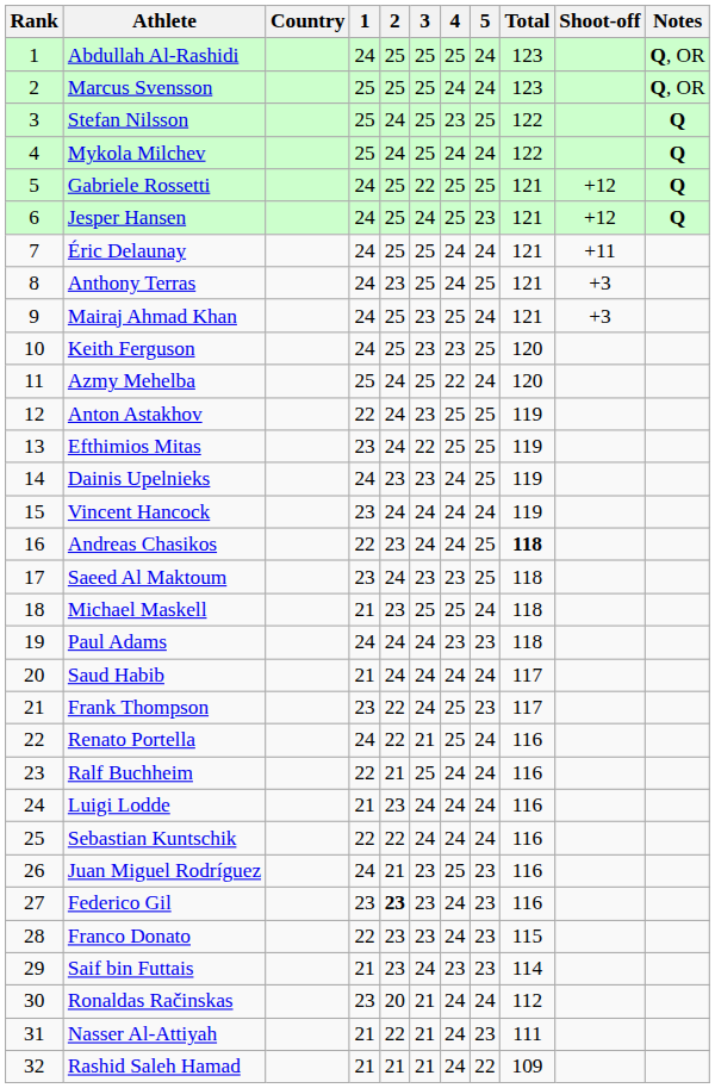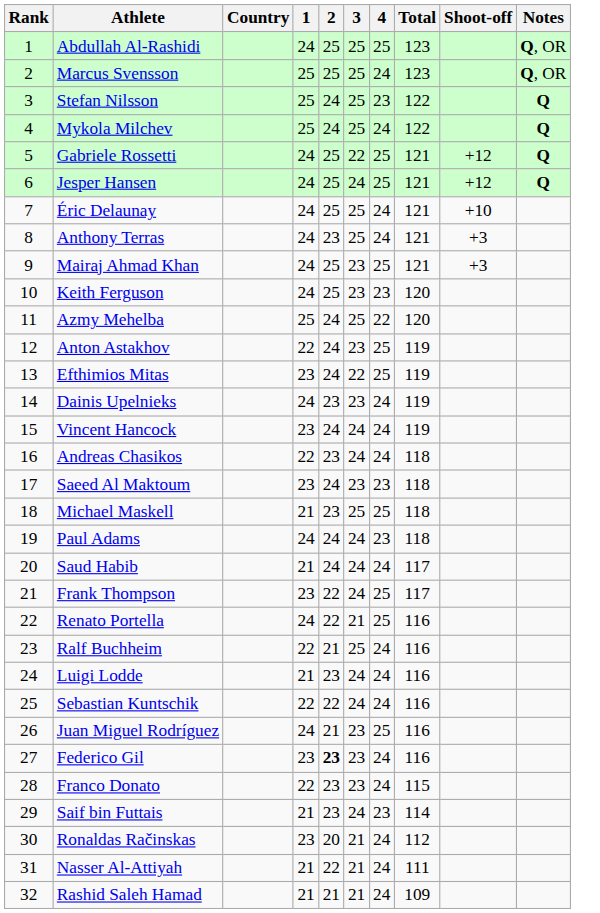 <table class="wikitable sortable" style="text-align:center">
 <tr>
 <th>Rank</th>
 <th>Athlete</th>
 <th>Country</th>
 <th>1</th>
 <th>2</th>
 <th>3</th>
 <th>4</th>
-<th>5</th>
 <th>Total</th>
 <th class="unsortable">Shoot-off</th>
 <th class="unsortable">Notes</th>
 </tr>
 <tr bgcolor=ccffcc>
 <td>1</td>
 <td align="left"><a href='#'>Abdullah Al-Rashidi</a></td>
 <td align="left"></td>
 <td>24</td>
 <td>25</td>
 <td>25</td>
 <td>25</td>
-<td>24</td>
 <td>123</td>
 <td></td>
 <td><strong>Q</strong>, OR</td>
 </tr>
 <tr bgcolor=ccffcc>
 <td>2</td>
 <td align="left"><a href='#'>Marcus Svensson</a></td>
 <td align="left"></td>
 <td>25</td>
 <td>25</td>
 <td>25</td>
-<td>24</td>
 <td>24</td>
 <td>123</td>
 <td></td>
 <td><strong>Q</strong>, OR</td>
 </tr>
 <tr bgcolor=ccffcc>
 <td>3</td>
 <td align="left"><a href='#'>Stefan Nilsson</a></td>
 <td align="left"></td>
 <td>25</td>
 <td>24</td>
 <td>25</td>
 <td>23</td>
-<td>25</td>
 <td>122</td>
 <td></td>
 <td><strong>Q</strong></td>
 </tr>
 <tr bgcolor=ccffcc>
 <td>4</td>
 <td align="left"><a href='#'>Mykola Milchev</a></td>
 <td align="left"></td>
 <td>25</td>
 <td>24</td>
 <td>25</td>
-<td>24</td>
 <td>24</td>
 <td>122</td>
 <td></td>
 <td><strong>Q</strong></td>
 </tr>
 <tr bgcolor=ccffcc>
 <td>5</td>
 <td align="left"><a href='#'>Gabriele Rossetti</a></td>
 <td align="left"></td>
 <td>24</td>
 <td>25</td>
 <td>22</td>
 <td>25</td>
-<td>25</td>
 <td>121</td>
 <td>+12</td>
 <td><strong>Q</strong></td>
 </tr>
 <tr bgcolor=ccffcc>
 <td>6</td>
 <td align="left"><a href='#'>Jesper Hansen</a></td>
 <td align="left"></td>
 <td>24</td>
 <td>25</td>
 <td>24</td>
 <td>25</td>
-<td>23</td>
 <td>121</td>
 <td>+12</td>
 <td><strong>Q</strong></td>
 </tr>
 <tr>
 <td>7</td>
 <td align="left"><a href='#'>Éric Delaunay</a></td>
 <td align="left"></td>
 <td>24</td>
 <td>25</td>
 <td>25</td>
 <td>24</td>
-<td>24</td>
 <td>121</td>
-<td>+11</td>
+<td>+10</td>
 <td></td>
 </tr>
 <tr>
 <td>8</td>
 <td align="left"><a href='#'>Anthony Terras</a></td>
 <td align="left"></td>
 <td>24</td>
 <td>23</td>
 <td>25</td>
 <td>24</td>
-<td>25</td>
 <td>121</td>
 <td>+3</td>
 <td></td>
 </tr>
 <tr>
 <td>9</td>
 <td align="left"><a href='#'>Mairaj Ahmad Khan</a></td>
 <td align="left"></td>
 <td>24</td>
 <td>25</td>
 <td>23</td>
 <td>25</td>
-<td>24</td>
 <td>121</td>
 <td>+3</td>
 <td></td>
 </tr>
 <tr>
 <td>10</td>
 <td align="left"><a href='#'>Keith Ferguson</a></td>
 <td align="left"></td>
 <td>24</td>
 <td>25</td>
 <td>23</td>
 <td>23</td>
-<td>25</td>
 <td>120</td>
 <td></td>
 <td></td>
 </tr>
 <tr>
 <td>11</td>
 <td align="left"><a href='#'>Azmy Mehelba</a></td>
 <td align="left"></td>
 <td>25</td>
 <td>24</td>
 <td>25</td>
 <td>22</td>
-<td>24</td>
 <td>120</td>
 <td></td>
 <td></td>
 </tr>
 <tr>
 <td>12</td>
 <td align="left"><a href='#'>Anton Astakhov</a></td>
 <td align="left"></td>
 <td>22</td>
 <td>24</td>
 <td>23</td>
-<td>25</td>
 <td>25</td>
 <td>119</td>
 <td></td>
 <td></td>
 </tr>
 <tr>
 <td>13</td>
 <td align="left"><a href='#'>Efthimios Mitas</a></td>
 <td align="left"></td>
 <td>23</td>
 <td>24</td>
 <td>22</td>
 <td>25</td>
-<td>25</td>
 <td>119</td>
 <td></td>
 <td></td>
 </tr>
 <tr>
 <td>14</td>
 <td align="left"><a href='#'>Dainis Upelnieks</a></td>
 <td align="left"></td>
 <td>24</td>
 <td>23</td>
 <td>23</td>
 <td>24</td>
-<td>25</td>
 <td>119</td>
 <td></td>
 <td></td>
 </tr>
 <tr>
 <td>15</td>
 <td align="left"><a href='#'>Vincent Hancock</a></td>
 <td align="left"></td>
 <td>23</td>
-<td>24</td>
 <td>24</td>
 <td>24</td>
 <td>24</td>
 <td>119</td>
 <td></td>
 <td></td>
 </tr>
 <tr>
 <td>16</td>
 <td align="left"><a href='#'>Andreas Chasikos</a></td>
 <td align="left"></td>
 <td>22</td>
 <td>23</td>
 <td>24</td>
 <td>24</td>
-<td>25</td>
-<td><strong>118</strong></td>
+<td>118</td>
 <td></td>
 <td></td>
 </tr>
 <tr>
 <td>17</td>
 <td align="left"><a href='#'>Saeed Al Maktoum</a></td>
 <td align="left"></td>
 <td>23</td>
 <td>24</td>
 <td>23</td>
 <td>23</td>
-<td>25</td>
 <td>118</td>
 <td></td>
 <td></td>
 </tr>
 <tr>
 <td>18</td>
 <td align="left"><a href='#'>Michael Maskell</a></td>
 <td align="left"></td>
 <td>21</td>
 <td>23</td>
 <td>25</td>
 <td>25</td>
-<td>24</td>
 <td>118</td>
 <td></td>
 <td></td>
 </tr>
 <tr>
 <td>19</td>
 <td align="left"><a href='#'>Paul Adams</a></td>
 <td align="left"></td>
 <td>24</td>
 <td>24</td>
 <td>24</td>
 <td>23</td>
-<td>23</td>
 <td>118</td>
 <td></td>
 <td></td>
 </tr>
 <tr>
 <td>20</td>
 <td align="left"><a href='#'>Saud Habib</a></td>
 <td align="left"></td>
 <td>21</td>
-<td>24</td>
 <td>24</td>
 <td>24</td>
 <td>24</td>
 <td>117</td>
 <td></td>
 <td></td>
 </tr>
 <tr>
 <td>21</td>
 <td align="left"><a href='#'>Frank Thompson</a></td>
 <td align="left"></td>
 <td>23</td>
 <td>22</td>
 <td>24</td>
 <td>25</td>
-<td>23</td>
 <td>117</td>
 <td></td>
 <td></td>
 </tr>
 <tr>
 <td>22</td>
 <td align="left"><a href='#'>Renato Portella</a></td>
 <td align="left"></td>
 <td>24</td>
 <td>22</td>
 <td>21</td>
 <td>25</td>
-<td>24</td>
 <td>116</td>
 <td></td>
 <td></td>
 </tr>
 <tr>
 <td>23</td>
 <td align="left"><a href='#'>Ralf Buchheim</a></td>
 <td align="left"></td>
 <td>22</td>
 <td>21</td>
 <td>25</td>
 <td>24</td>
-<td>24</td>
 <td>116</td>
 <td></td>
 <td></td>
 </tr>
 <tr>
 <td>24</td>
 <td align="left"><a href='#'>Luigi Lodde</a></td>
 <td align="left"></td>
 <td>21</td>
 <td>23</td>
-<td>24</td>
 <td>24</td>
 <td>24</td>
 <td>116</td>
 <td></td>
 <td></td>
 </tr>
 <tr>
 <td>25</td>
 <td align="left"><a href='#'>Sebastian Kuntschik</a></td>
 <td align="left"></td>
 <td>22</td>
 <td>22</td>
 <td>24</td>
 <td>24</td>
-<td>24</td>
 <td>116</td>
 <td></td>
 <td></td>
 </tr>
 <tr>
 <td>26</td>
 <td align="left"><a href='#'>Juan Miguel Rodríguez</a></td>
 <td align="left"></td>
 <td>24</td>
 <td>21</td>
 <td>23</td>
 <td>25</td>
-<td>23</td>
 <td>116</td>
 <td></td>
 <td></td>
 </tr>
 <tr>
 <td>27</td>
 <td align="left"><a href='#'>Federico Gil</a></td>
 <td align="left"></td>
 <td>23</td>
 <td><strong>23</strong></td>
 <td>23</td>
 <td>24</td>
-<td>23</td>
 <td>116</td>
 <td></td>
 <td></td>
 </tr>
 <tr>
 <td>28</td>
 <td align="left"><a href='#'>Franco Donato</a></td>
 <td align="left"></td>
 <td>22</td>
 <td>23</td>
 <td>23</td>
 <td>24</td>
-<td>23</td>
 <td>115</td>
 <td></td>
 <td></td>
 </tr>
 <tr>
 <td>29</td>
 <td align="left"><a href='#'>Saif bin Futtais</a></td>
 <td align="left"></td>
 <td>21</td>
 <td>23</td>
 <td>24</td>
-<td>23</td>
 <td>23</td>
 <td>114</td>
 <td></td>
 <td></td>
 </tr>
 <tr>
 <td>30</td>
 <td align="left"><a href='#'>Ronaldas Račinskas</a></td>
 <td align="left"></td>
 <td>23</td>
 <td>20</td>
 <td>21</td>
 <td>24</td>
-<td>24</td>
 <td>112</td>
 <td></td>
 <td></td>
 </tr>
 <tr>
 <td>31</td>
 <td align="left"><a href='#'>Nasser Al-Attiyah</a></td>
 <td align="left"></td>
 <td>21</td>
 <td>22</td>
 <td>21</td>
 <td>24</td>
-<td>23</td>
 <td>111</td>
 <td></td>
 <td></td>
 </tr>
 <tr>
 <td>32</td>
 <td align="left"><a href='#'>Rashid Saleh Hamad</a></td>
 <td align="left"></td>
 <td>21</td>
 <td>21</td>
 <td>21</td>
 <td>24</td>
-<td>22</td>
 <td>109</td>
 <td></td>
 <td></td>
 </tr>
 </table>
